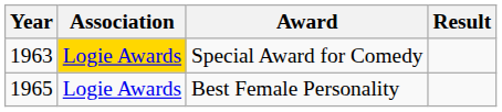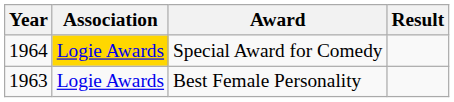 <table class="wikitable">
 <tr>
 <th>Year</th>
 <th>Association</th>
 <th>Award</th>
 <th>Result</th>
 </tr>
 <tr>
-<td>1963</td>
+<td>1964</td>
 <td style="background: gold;"><a href='#'>Logie Awards</a></td>
 <td>Special Award for Comedy</td>
 <td></td>
 </tr>
 <tr>
-<td>1965</td>
+<td>1963</td>
 <td><a href='#'>Logie Awards</a></td>
 <td>Best Female Personality</td>
 <td></td>
 </tr>
 </table>
